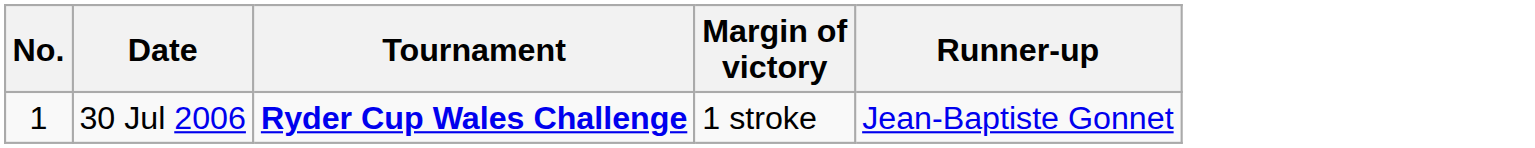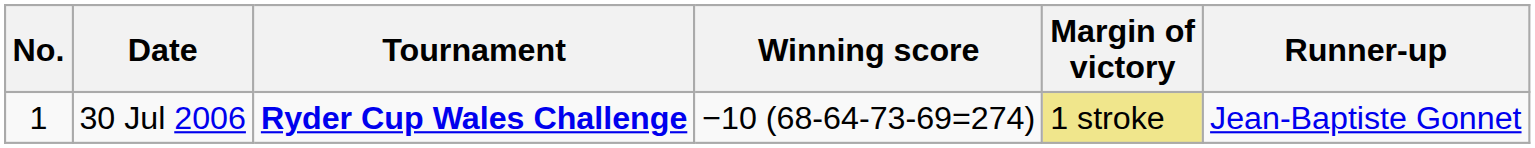 <table class="wikitable" style="font-size:95%;">
 <tr>
 <th>No.</th>
 <th>Date</th>
 <th>Tournament</th>
+<th>Winning score</th>
 <th>Margin of<br>victory</th>
 <th>Runner-up</th>
 </tr>
 <tr>
 <td align=center>1</td>
 <td>30 Jul <a href='#'>2006</a></td>
 <td><strong><a href='#'>Ryder Cup Wales Challenge</a></strong></td>
-<td>1 stroke</td>
+<td>−10 (68-64-73-69=274)</td>
+<td style="background: khaki;">1 stroke</td>
 <td> <a href='#'>Jean-Baptiste Gonnet</a></td>
 </tr>
 </table>
